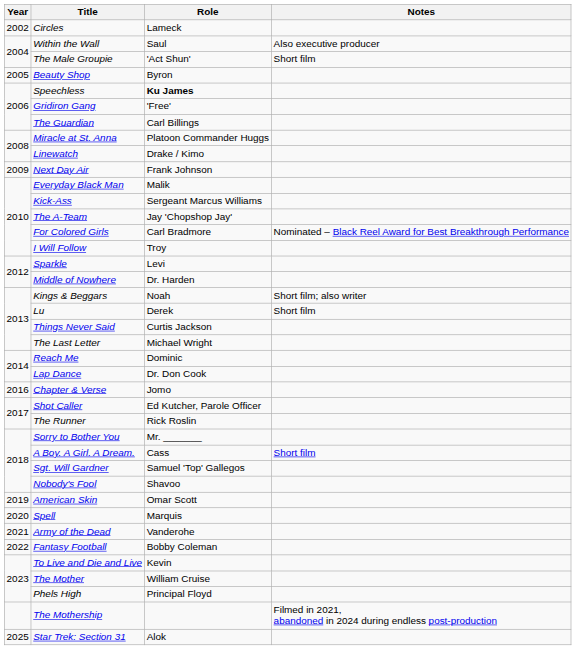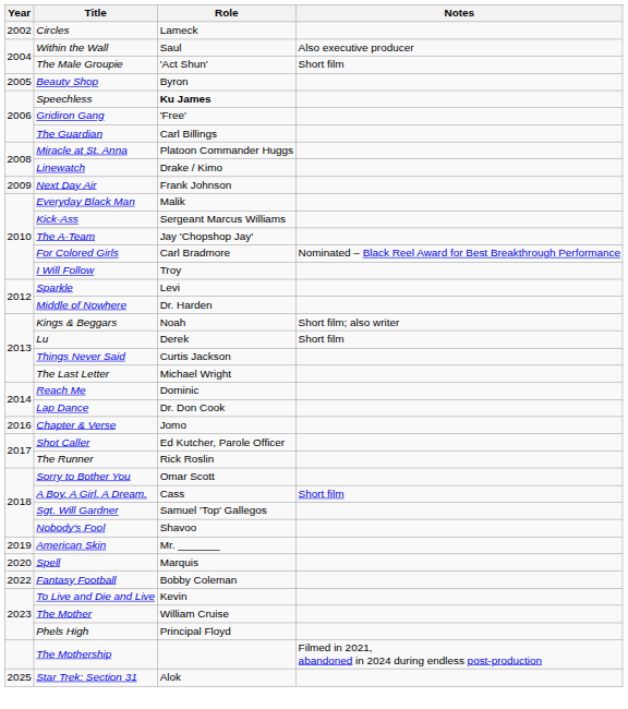 <table class="wikitable sortable">
 <tr>
 <th>Year</th>
 <th>Title</th>
 <th>Role</th>
 <th class="unsortable">Notes</th>
 </tr>
 <tr>
 <td>2002</td>
 <td><em>Circles</em></td>
 <td>Lameck</td>
 <td></td>
 </tr>
 <tr>
 <td rowspan="2">2004</td>
 <td><em>Within the Wall</em></td>
 <td>Saul</td>
 <td>Also executive producer</td>
 </tr>
 <tr>
 <td><em>The Male Groupie</em></td>
 <td>'Act Shun'</td>
 <td>Short film</td>
 </tr>
 <tr>
 <td>2005</td>
 <td><em><a href='#'>Beauty Shop</a></em></td>
 <td>Byron</td>
 <td></td>
 </tr>
 <tr>
 <td rowspan="3">2006</td>
 <td><em>Speechless</em></td>
 <td><strong>Ku James</strong></td>
 <td></td>
 </tr>
 <tr>
 <td><em><a href='#'>Gridiron Gang</a></em></td>
 <td>'Free'</td>
 <td></td>
 </tr>
 <tr>
 <td><em><a href='#'>The Guardian</a></em></td>
 <td>Carl Billings</td>
 <td></td>
 </tr>
 <tr>
 <td rowspan="2">2008</td>
 <td><em><a href='#'>Miracle at St. Anna</a></em></td>
 <td>Platoon Commander Huggs</td>
 <td></td>
 </tr>
 <tr>
 <td><em><a href='#'>Linewatch</a></em></td>
 <td>Drake / Kimo</td>
 <td></td>
 </tr>
 <tr>
 <td>2009</td>
 <td><em><a href='#'>Next Day Air</a></em></td>
 <td>Frank Johnson</td>
 <td></td>
 </tr>
 <tr>
 <td rowspan="5">2010</td>
 <td><em><a href='#'>Everyday Black Man</a></em></td>
 <td>Malik</td>
 <td></td>
 </tr>
 <tr>
 <td><em><a href='#'>Kick-Ass</a></em></td>
 <td>Sergeant Marcus Williams</td>
 <td></td>
 </tr>
 <tr>
 <td><em><a href='#'>The A-Team</a></em></td>
 <td>Jay 'Chopshop Jay'</td>
 <td></td>
 </tr>
 <tr>
 <td><em><a href='#'>For Colored Girls</a></em></td>
 <td>Carl Bradmore</td>
 <td>Nominated – <a href='#'>Black Reel Award for Best Breakthrough Performance</a></td>
 </tr>
 <tr>
 <td><em><a href='#'>I Will Follow</a></em></td>
 <td>Troy</td>
 <td></td>
 </tr>
 <tr>
 <td rowspan="2">2012</td>
 <td><em><a href='#'>Sparkle</a></em></td>
 <td>Levi</td>
 <td></td>
 </tr>
 <tr>
 <td><em><a href='#'>Middle of Nowhere</a></em></td>
 <td>Dr. Harden</td>
 <td></td>
 </tr>
 <tr>
 <td rowspan="4">2013</td>
 <td><em>Kings & Beggars</em></td>
 <td>Noah</td>
 <td>Short film; also writer</td>
 </tr>
 <tr>
 <td><em>Lu</em></td>
 <td>Derek</td>
 <td>Short film</td>
 </tr>
 <tr>
 <td><em><a href='#'>Things Never Said</a></em></td>
 <td>Curtis Jackson</td>
 <td></td>
 </tr>
 <tr>
 <td><em>The Last Letter</em></td>
 <td>Michael Wright</td>
 <td></td>
 </tr>
 <tr>
 <td rowspan="2">2014</td>
 <td><em><a href='#'>Reach Me</a></em></td>
 <td>Dominic</td>
 <td></td>
 </tr>
 <tr>
 <td><em><a href='#'>Lap Dance</a></em></td>
 <td>Dr. Don Cook</td>
 <td></td>
 </tr>
 <tr>
 <td>2016</td>
 <td><em><a href='#'>Chapter & Verse</a></em></td>
 <td>Jomo</td>
 <td></td>
 </tr>
 <tr>
 <td rowspan="2">2017</td>
 <td><em><a href='#'>Shot Caller</a></em></td>
 <td>Ed Kutcher, Parole Officer</td>
 <td></td>
 </tr>
 <tr>
 <td><em>The Runner</em></td>
 <td>Rick Roslin</td>
 <td></td>
 </tr>
 <tr>
 <td rowspan="4">2018</td>
 <td><em><a href='#'>Sorry to Bother You</a></em></td>
-<td>Mr. _______</td>
+<td>Omar Scott</td>
 <td></td>
 </tr>
 <tr>
 <td><em><a href='#'>A Boy. A Girl. A Dream.</a></em></td>
 <td>Cass</td>
 <td><a href='#'>Short film</a></td>
 </tr>
 <tr>
 <td><em><a href='#'>Sgt. Will Gardner</a></em></td>
 <td>Samuel 'Top' Gallegos</td>
 <td></td>
 </tr>
 <tr>
 <td><em><a href='#'>Nobody's Fool</a></em></td>
 <td>Shavoo</td>
 <td></td>
 </tr>
 <tr>
 <td>2019</td>
 <td><em><a href='#'>American Skin</a></em></td>
-<td>Omar Scott</td>
+<td>Mr. _______</td>
 <td></td>
 </tr>
 <tr>
 <td>2020</td>
 <td><em><a href='#'>Spell</a></em></td>
 <td>Marquis</td>
-<td></td>
-</tr>
-<tr>
-<td>2021</td>
-<td><em><a href='#'>Army of the Dead</a></em></td>
-<td>Vanderohe</td>
 <td></td>
 </tr>
 <tr>
 <td>2022</td>
 <td><em><a href='#'>Fantasy Football</a></em></td>
 <td>Bobby Coleman</td>
 <td></td>
 </tr>
 <tr>
 <td rowspan="3">2023</td>
 <td><em><a href='#'>To Live and Die and Live</a></em></td>
 <td>Kevin</td>
 </tr>
 <tr>
 <td><em><a href='#'>The Mother</a></em></td>
 <td>William Cruise</td>
 <td></td>
 </tr>
 <tr>
 <td><em>Phels High</em></td>
 <td>Principal Floyd</td>
 <td></td>
 </tr>
 <tr>
 <td></td>
 <td><em><a href='#'>The Mothership</a></em></td>
 <td></td>
 <td>Filmed in 2021,<br><a href='#'>abandoned</a> in 2024 during endless <a href='#'>post-production</a></td>
 </tr>
 <tr>
 <td>2025</td>
 <td><em><a href='#'>Star Trek: Section 31</a></em></td>
 <td>Alok</td>
 <td></td>
 </tr>
 </table>
